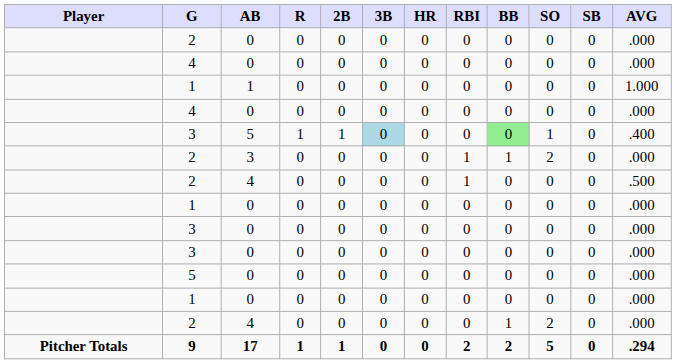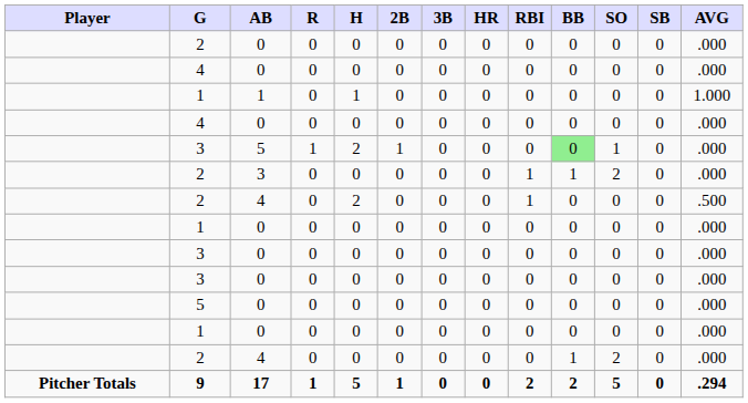 <table class="wikitable sortable">
 <tr>
 <th style="background:#ddf; width:19%;">Player</th>
 <th style="background:#ddf; width:7%;">G</th>
 <th style="background:#ddf; width:7%;">AB</th>
 <th style="background:#ddf; width:5%;">R</th>
+<th style="background:#ddf; width:5%;">H</th>
 <th style="background:#ddf; width:5%;">2B</th>
 <th style="background:#ddf; width:5%;">3B</th>
 <th style="background:#ddf; width:5%;">HR</th>
 <th style="background:#ddf; width:5%;">RBI</th>
 <th style="background:#ddf; width:5%;">BB</th>
 <th style="background:#ddf; width:5%;">SO</th>
 <th style="background:#ddf; width:5%;">SB</th>
 <th style="background:#ddf; width:7%;">AVG</th>
 </tr>
 <tr style="text-align:center;">
 <td></td>
 <td>2</td>
+<td>0</td>
 <td>0</td>
 <td>0</td>
 <td>0</td>
 <td>0</td>
 <td>0</td>
 <td>0</td>
 <td>0</td>
 <td>0</td>
 <td>0</td>
 <td>.000</td>
 </tr>
 <tr style="text-align:center;">
 <td></td>
 <td>4</td>
 <td>0</td>
 <td>0</td>
 <td>0</td>
 <td>0</td>
 <td>0</td>
 <td>0</td>
 <td>0</td>
 <td>0</td>
 <td>0</td>
+<td>0</td>
 <td>.000</td>
 </tr>
 <tr style="text-align:center;">
 <td></td>
 <td>1</td>
 <td>1</td>
 <td>0</td>
+<td>1</td>
 <td>0</td>
 <td>0</td>
 <td>0</td>
 <td>0</td>
 <td>0</td>
 <td>0</td>
 <td>0</td>
 <td>1.000</td>
 </tr>
 <tr style="text-align:center;">
 <td></td>
 <td>4</td>
 <td>0</td>
 <td>0</td>
 <td>0</td>
 <td>0</td>
 <td>0</td>
 <td>0</td>
 <td>0</td>
 <td>0</td>
 <td>0</td>
+<td>0</td>
 <td>.000</td>
 </tr>
 <tr style="text-align:center;">
 <td></td>
 <td>3</td>
 <td>5</td>
 <td>1</td>
+<td>2</td>
 <td>1</td>
-<td style="background: lightblue;">0</td>
+<td>0</td>
 <td>0</td>
 <td>0</td>
 <td style="background: lightgreen;">0</td>
 <td>1</td>
 <td>0</td>
-<td>.400</td>
+<td>.000</td>
 </tr>
 <tr style="text-align:center;">
 <td></td>
 <td>2</td>
 <td>3</td>
+<td>0</td>
 <td>0</td>
 <td>0</td>
 <td>0</td>
 <td>0</td>
 <td>1</td>
 <td>1</td>
 <td>2</td>
 <td>0</td>
 <td>.000</td>
 </tr>
 <tr style="text-align:center;">
 <td></td>
 <td>2</td>
 <td>4</td>
 <td>0</td>
+<td>2</td>
 <td>0</td>
 <td>0</td>
 <td>0</td>
 <td>1</td>
 <td>0</td>
 <td>0</td>
 <td>0</td>
 <td>.500</td>
 </tr>
 <tr style="text-align:center;">
 <td></td>
 <td>1</td>
+<td>0</td>
 <td>0</td>
 <td>0</td>
 <td>0</td>
 <td>0</td>
 <td>0</td>
 <td>0</td>
 <td>0</td>
 <td>0</td>
 <td>0</td>
 <td>.000</td>
 </tr>
 <tr style="text-align:center;">
 <td></td>
 <td>3</td>
 <td>0</td>
 <td>0</td>
 <td>0</td>
 <td>0</td>
 <td>0</td>
 <td>0</td>
 <td>0</td>
 <td>0</td>
 <td>0</td>
+<td>0</td>
 <td>.000</td>
 </tr>
 <tr style="text-align:center;">
 <td></td>
 <td>3</td>
+<td>0</td>
 <td>0</td>
 <td>0</td>
 <td>0</td>
 <td>0</td>
 <td>0</td>
 <td>0</td>
 <td>0</td>
 <td>0</td>
 <td>0</td>
 <td>.000</td>
 </tr>
 <tr style="text-align:center;">
 <td></td>
 <td>5</td>
 <td>0</td>
 <td>0</td>
 <td>0</td>
 <td>0</td>
 <td>0</td>
 <td>0</td>
 <td>0</td>
 <td>0</td>
 <td>0</td>
+<td>0</td>
 <td>.000</td>
 </tr>
 <tr style="text-align:center;">
 <td></td>
 <td>1</td>
+<td>0</td>
 <td>0</td>
 <td>0</td>
 <td>0</td>
 <td>0</td>
 <td>0</td>
 <td>0</td>
 <td>0</td>
 <td>0</td>
 <td>0</td>
 <td>.000</td>
 </tr>
 <tr style="text-align:center;">
 <td></td>
 <td>2</td>
 <td>4</td>
 <td>0</td>
 <td>0</td>
 <td>0</td>
 <td>0</td>
 <td>0</td>
+<td>0</td>
 <td>1</td>
 <td>2</td>
 <td>0</td>
 <td>.000</td>
 </tr>
 <tr style="text-align:center;">
 <td><strong>Pitcher Totals</strong></td>
 <td><strong>9</strong></td>
 <td><strong>17</strong></td>
 <td><strong>1</strong></td>
+<td><strong>5</strong></td>
 <td><strong>1</strong></td>
 <td><strong>0</strong></td>
 <td><strong>0</strong></td>
 <td><strong>2</strong></td>
 <td><strong>2</strong></td>
 <td><strong>5</strong></td>
 <td><strong>0</strong></td>
 <td><strong>.294</strong></td>
 </tr>
 </table>
